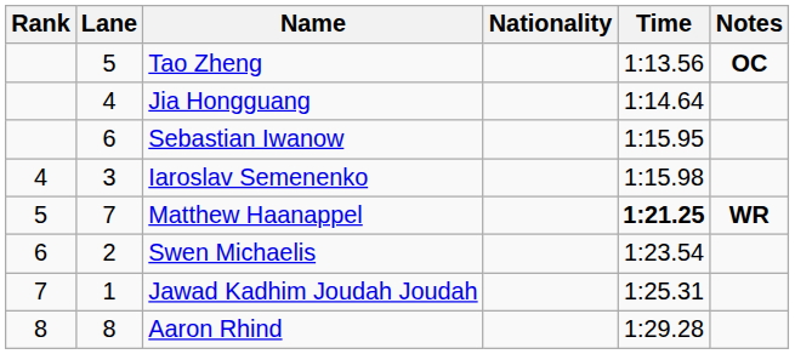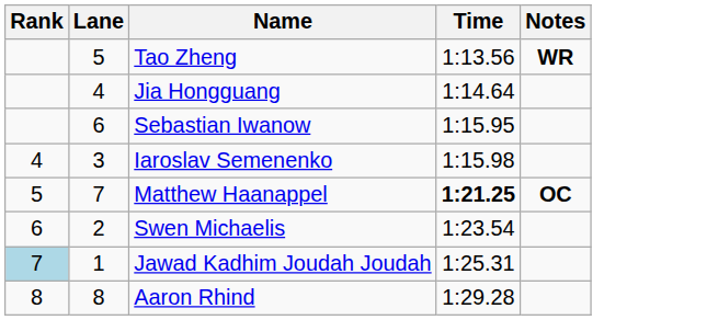 <table class="wikitable">
 <tr>
 <th>Rank</th>
 <th>Lane</th>
 <th>Name</th>
-<th>Nationality</th>
 <th>Time</th>
 <th>Notes</th>
 </tr>
 <tr>
 <td align=center></td>
 <td align=center>5</td>
 <td><a href='#'>Tao Zheng</a></td>
-<td></td>
 <td align=center>1:13.56</td>
-<td align=center><strong>OC</strong></td>
+<td align=center><strong>WR</strong></td>
 </tr>
 <tr>
 <td align=center></td>
 <td align=center>4</td>
 <td><a href='#'>Jia Hongguang</a></td>
-<td></td>
 <td align=center>1:14.64</td>
 <td align=center></td>
 </tr>
 <tr>
 <td align=center></td>
 <td align=center>6</td>
 <td><a href='#'>Sebastian Iwanow</a></td>
-<td></td>
 <td align=center>1:15.95</td>
 <td align=center></td>
 </tr>
 <tr>
 <td align=center>4</td>
 <td align=center>3</td>
 <td><a href='#'>Iaroslav Semenenko</a></td>
-<td></td>
 <td align=center>1:15.98</td>
 <td align=center></td>
 </tr>
 <tr>
 <td align=center>5</td>
 <td align=center>7</td>
 <td><a href='#'>Matthew Haanappel</a></td>
-<td></td>
 <td align=center><strong>1:21.25</strong></td>
-<td align=center><strong>WR</strong></td>
+<td align=center><strong>OC</strong></td>
 </tr>
 <tr>
 <td align=center>6</td>
 <td align=center>2</td>
 <td><a href='#'>Swen Michaelis</a></td>
-<td></td>
 <td align=center>1:23.54</td>
 <td align=center></td>
 </tr>
 <tr>
-<td align=center>7</td>
+<td align=center style="background: lightblue;">7</td>
 <td align=center>1</td>
 <td><a href='#'>Jawad Kadhim Joudah Joudah</a></td>
-<td></td>
 <td align=center>1:25.31</td>
 <td align=center></td>
 </tr>
 <tr>
 <td align=center>8</td>
 <td align=center>8</td>
 <td><a href='#'>Aaron Rhind</a></td>
-<td></td>
 <td align=center>1:29.28</td>
 <td align=center></td>
 </tr>
 </table>
